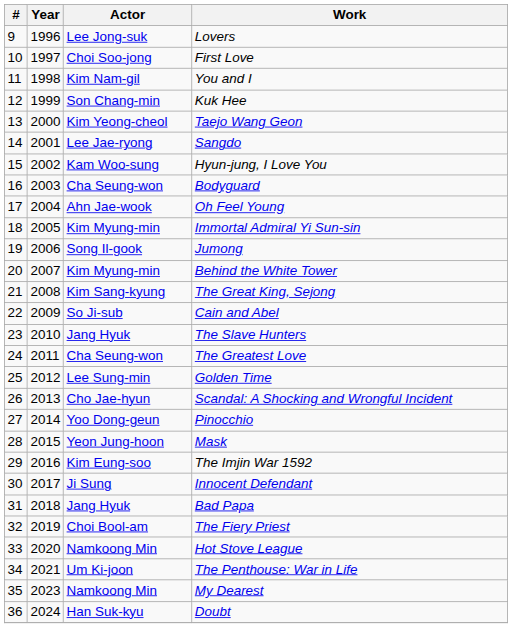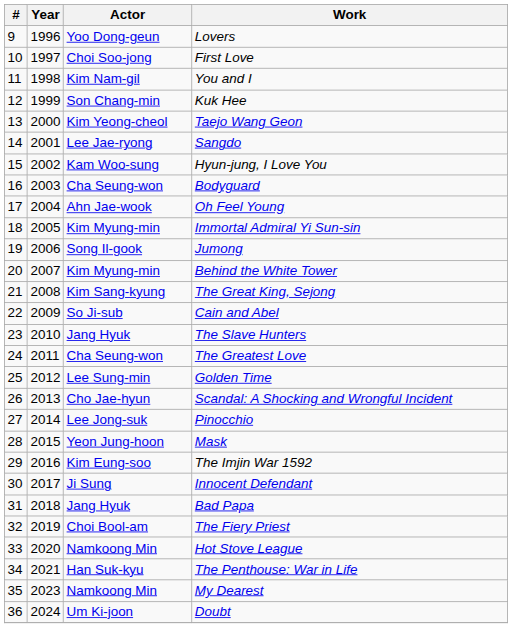 <table class="wikitable" style="width:600px">
 <tr>
 <th width=20>#</th>
 <th width=30>Year</th>
 <th>Actor</th>
 <th>Work</th>
 </tr>
 <tr>
 <td>9</td>
 <td>1996</td>
-<td><a href='#'>Lee Jong-suk</a></td>
+<td><a href='#'>Yoo Dong-geun</a></td>
 <td><em>Lovers</em></td>
 </tr>
 <tr>
 <td>10</td>
 <td>1997</td>
 <td><a href='#'>Choi Soo-jong</a></td>
 <td><em>First Love</em></td>
 </tr>
 <tr>
 <td>11</td>
 <td>1998</td>
 <td><a href='#'>Kim Nam-gil</a></td>
 <td><em>You and I</em></td>
 </tr>
 <tr>
 <td>12</td>
 <td>1999</td>
 <td><a href='#'>Son Chang-min</a></td>
 <td><em>Kuk Hee</em></td>
 </tr>
 <tr>
 <td>13</td>
 <td>2000</td>
 <td><a href='#'>Kim Yeong-cheol</a></td>
 <td><em><a href='#'>Taejo Wang Geon</a></em></td>
 </tr>
 <tr>
 <td>14</td>
 <td>2001</td>
 <td><a href='#'>Lee Jae-ryong</a></td>
 <td><em><a href='#'>Sangdo</a></em></td>
 </tr>
 <tr>
 <td>15</td>
 <td>2002</td>
 <td><a href='#'>Kam Woo-sung</a></td>
 <td><em>Hyun-jung, I Love You</em></td>
 </tr>
 <tr>
 <td>16</td>
 <td>2003</td>
 <td><a href='#'>Cha Seung-won</a></td>
 <td><em><a href='#'>Bodyguard</a></em></td>
 </tr>
 <tr>
 <td>17</td>
 <td>2004</td>
 <td><a href='#'>Ahn Jae-wook</a></td>
 <td><em><a href='#'>Oh Feel Young</a></em></td>
 </tr>
 <tr>
 <td>18</td>
 <td>2005</td>
 <td><a href='#'>Kim Myung-min</a></td>
 <td><em><a href='#'>Immortal Admiral Yi Sun-sin</a></em></td>
 </tr>
 <tr>
 <td>19</td>
 <td>2006</td>
 <td><a href='#'>Song Il-gook</a></td>
 <td><em><a href='#'>Jumong</a></em></td>
 </tr>
 <tr>
 <td>20</td>
 <td>2007</td>
 <td><a href='#'>Kim Myung-min</a></td>
 <td><em><a href='#'>Behind the White Tower</a></em></td>
 </tr>
 <tr>
 <td>21</td>
 <td>2008</td>
 <td><a href='#'>Kim Sang-kyung</a></td>
 <td><em><a href='#'>The Great King, Sejong</a></em></td>
 </tr>
 <tr>
 <td>22</td>
 <td>2009</td>
 <td><a href='#'>So Ji-sub</a></td>
 <td><em><a href='#'>Cain and Abel</a></em></td>
 </tr>
 <tr>
 <td>23</td>
 <td>2010</td>
 <td><a href='#'>Jang Hyuk</a></td>
 <td><em><a href='#'>The Slave Hunters</a></em></td>
 </tr>
 <tr>
 <td>24</td>
 <td>2011</td>
 <td><a href='#'>Cha Seung-won</a></td>
 <td><em><a href='#'>The Greatest Love</a></em></td>
 </tr>
 <tr>
 <td>25</td>
 <td>2012</td>
 <td><a href='#'>Lee Sung-min</a></td>
 <td><em><a href='#'>Golden Time</a></em></td>
 </tr>
 <tr>
 <td>26</td>
 <td>2013</td>
 <td><a href='#'>Cho Jae-hyun</a></td>
 <td><em><a href='#'>Scandal: A Shocking and Wrongful Incident</a></em></td>
 </tr>
 <tr>
 <td>27</td>
 <td>2014</td>
-<td><a href='#'>Yoo Dong-geun</a></td>
+<td><a href='#'>Lee Jong-suk</a></td>
 <td><em><a href='#'>Pinocchio</a></em></td>
 </tr>
 <tr>
 <td>28</td>
 <td>2015</td>
 <td><a href='#'>Yeon Jung-hoon</a></td>
 <td><em><a href='#'>Mask</a></em></td>
 </tr>
 <tr>
 <td>29</td>
 <td>2016</td>
 <td><a href='#'>Kim Eung-soo</a></td>
 <td><em>The Imjin War 1592</em></td>
 </tr>
 <tr>
 <td>30</td>
 <td>2017</td>
 <td><a href='#'>Ji Sung</a></td>
 <td><em><a href='#'>Innocent Defendant</a></em></td>
 </tr>
 <tr>
 <td>31</td>
 <td>2018</td>
 <td><a href='#'>Jang Hyuk</a></td>
 <td><em><a href='#'>Bad Papa</a></em></td>
 </tr>
 <tr>
 <td>32</td>
 <td>2019</td>
 <td><a href='#'>Choi Bool-am</a></td>
 <td><em><a href='#'>The Fiery Priest</a></em></td>
 </tr>
 <tr>
 <td>33</td>
 <td>2020</td>
 <td><a href='#'>Namkoong Min</a></td>
 <td><em><a href='#'>Hot Stove League</a></em></td>
 </tr>
 <tr>
 <td>34</td>
 <td>2021</td>
-<td><a href='#'>Um Ki-joon</a></td>
+<td><a href='#'>Han Suk-kyu</a></td>
 <td><em><a href='#'>The Penthouse: War in Life</a></em></td>
 </tr>
 <tr>
 <td>35</td>
 <td>2023</td>
 <td><a href='#'>Namkoong Min</a></td>
 <td><em><a href='#'>My Dearest</a></em></td>
 </tr>
 <tr>
 <td>36</td>
 <td>2024</td>
-<td><a href='#'>Han Suk-kyu</a></td>
+<td><a href='#'>Um Ki-joon</a></td>
 <td><em><a href='#'>Doubt</a></em></td>
 </tr>
 <tr>
 </tr>
 </table>
